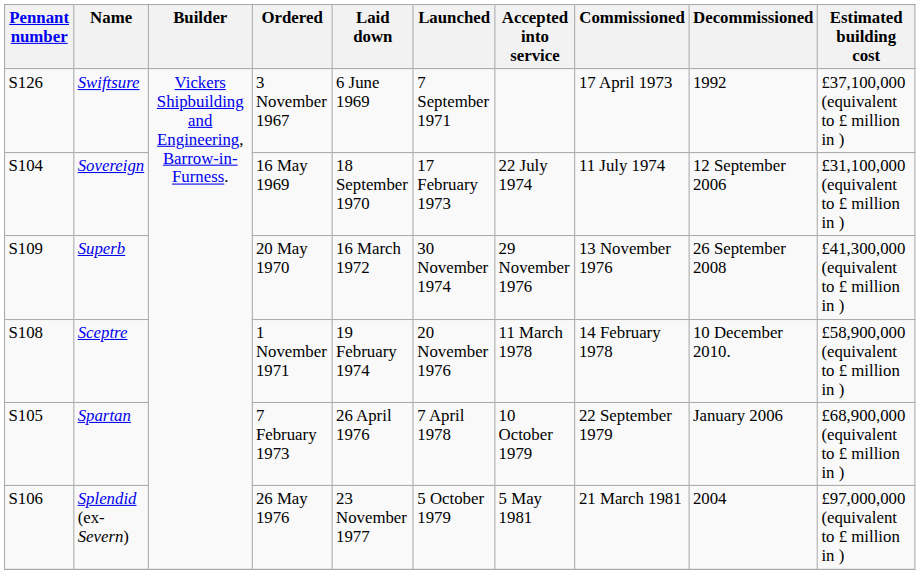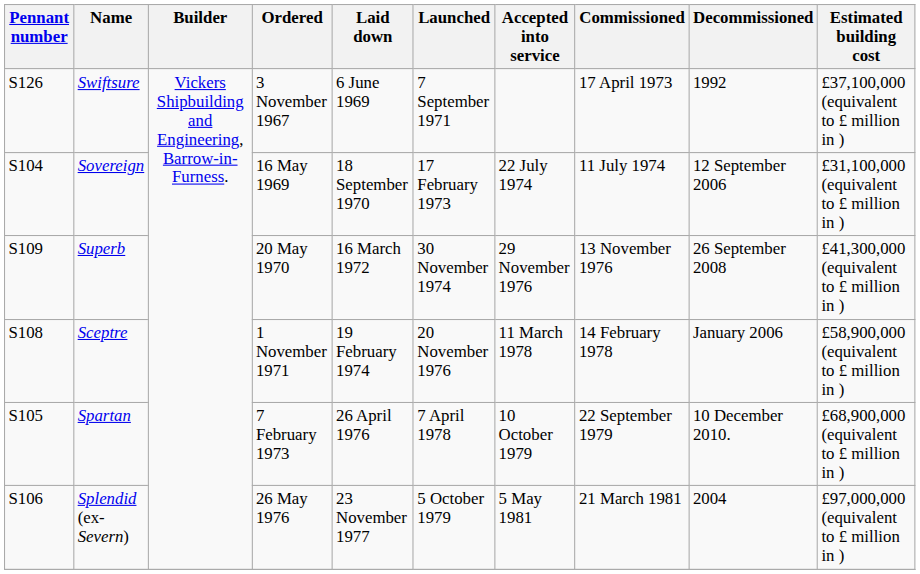 <table class=wikitable>
 <tr valign=top>
 <th><a href='#'>Pennant number</a></th>
 <th>Name</th>
 <th>Builder</th>
 <th>Ordered</th>
 <th>Laid down</th>
 <th>Launched</th>
 <th>Accepted<br>into service</th>
 <th>Commissioned</th>
 <th>Decommissioned</th>
 <th>Estimated<br>building cost</th>
 </tr>
 <tr valign=top>
 <td>S126</td>
 <td><a href='#'><em>Swiftsure</em></a></td>
 <td rowspan="6" align="center"><a href='#'>Vickers Shipbuilding and Engineering</a>, <a href='#'>Barrow-in-Furness</a>.</td>
 <td>3 November 1967</td>
 <td>6 June 1969</td>
 <td>7 September 1971</td>
 <td></td>
 <td>17 April 1973</td>
 <td>1992</td>
 <td>£37,100,000 (equivalent to £ million in )</td>
 </tr>
 <tr valign=top>
 <td>S104</td>
 <td><a href='#'><em>Sovereign</em></a></td>
 <td>16 May 1969</td>
 <td>18 September 1970</td>
 <td>17 February 1973</td>
 <td>22 July 1974</td>
 <td>11 July 1974</td>
 <td>12 September 2006</td>
 <td>£31,100,000 (equivalent to £ million in )</td>
 </tr>
 <tr valign=top>
 <td>S109</td>
 <td><a href='#'><em>Superb</em></a></td>
 <td>20 May 1970</td>
 <td>16 March 1972</td>
 <td>30 November 1974</td>
 <td>29 November 1976</td>
 <td>13 November 1976</td>
 <td>26 September 2008</td>
 <td>£41,300,000 (equivalent to £ million in )</td>
 </tr>
 <tr valign=top>
 <td>S108</td>
 <td><a href='#'><em>Sceptre</em></a></td>
 <td>1 November 1971</td>
 <td>19 February 1974</td>
 <td>20 November 1976</td>
 <td>11 March 1978</td>
 <td>14 February 1978</td>
-<td>10 December 2010.</td>
+<td>January 2006</td>
 <td>£58,900,000 (equivalent to £ million in )</td>
 </tr>
 <tr valign=top>
 <td>S105</td>
 <td><a href='#'><em>Spartan</em></a></td>
 <td>7 February 1973</td>
 <td>26 April 1976</td>
 <td>7 April 1978</td>
 <td>10 October 1979</td>
 <td>22 September 1979</td>
-<td>January 2006</td>
+<td>10 December 2010.</td>
 <td>£68,900,000 (equivalent to £ million in )</td>
 </tr>
 <tr valign=top>
 <td>S106</td>
 <td><a href='#'><em>Splendid</em></a><br>(ex-<em>Severn</em>)</td>
 <td>26 May 1976</td>
 <td>23 November 1977</td>
 <td>5 October 1979</td>
 <td>5 May 1981</td>
 <td>21 March 1981</td>
 <td>2004</td>
 <td>£97,000,000 (equivalent to £ million in )</td>
 </tr>
 <tr>
 </tr>
 </table>
